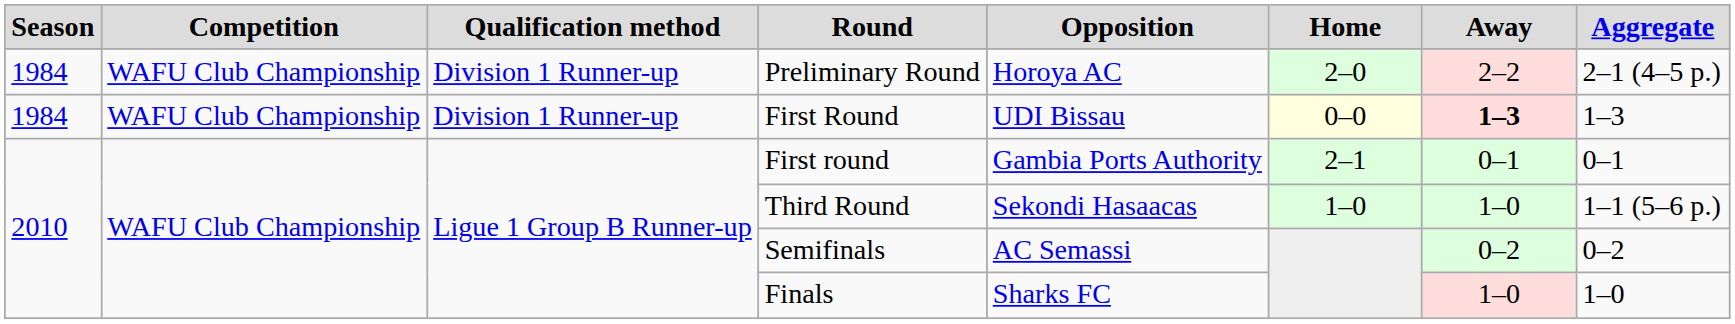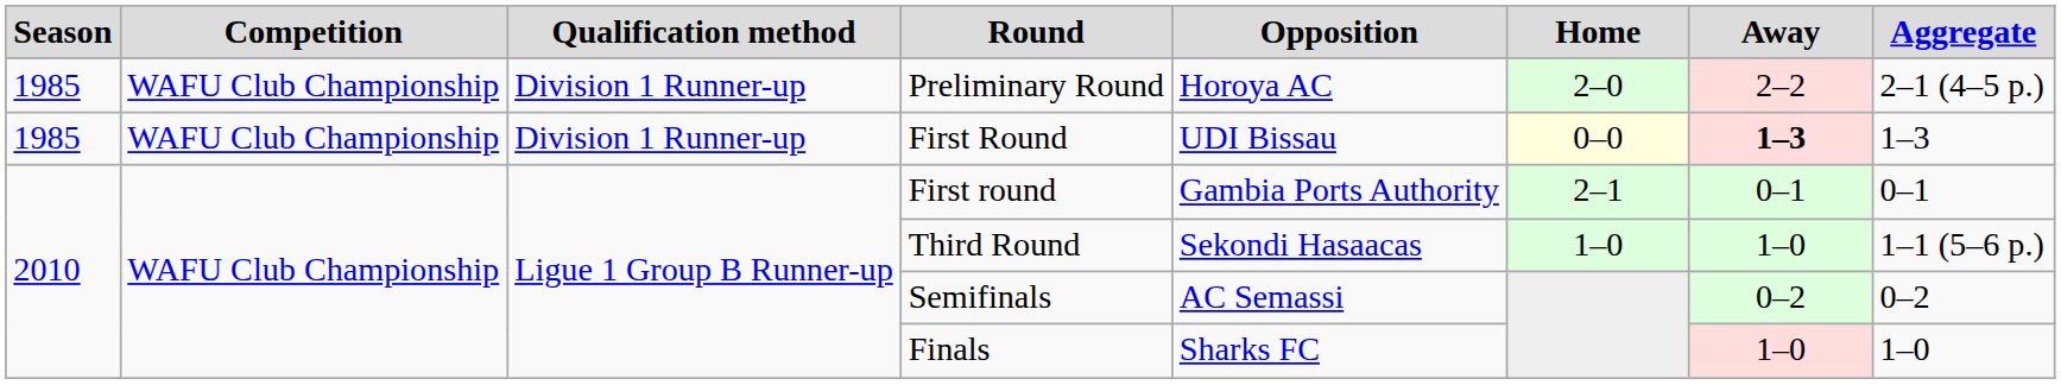 <table class="sortable plainrowheaders wikitable">
 <tr>
 <th style="background:#DCDCDC">Season</th>
 <th style="background:#DCDCDC">Competition</th>
 <th style="background:#DCDCDC">Qualification method</th>
 <th style="background:#DCDCDC">Round</th>
 <th style="background:#DCDCDC">Opposition</th>
 <th width="80" style="background:#DCDCDC">Home</th>
 <th width="80" style="background:#DCDCDC">Away</th>
 <th width="80" style="background:#DCDCDC"><a href='#'>Aggregate</a></th>
 </tr>
 <tr>
-<td><a href='#'>1984</a></td>
+<td><a href='#'>1985</a></td>
 <td><a href='#'>WAFU Club Championship</a></td>
 <td><a href='#'>Division 1 Runner-up</a></td>
 <td align=left>Preliminary Round</td>
 <td align=left> <a href='#'>Horoya AC</a></td>
 <td style="background:#dfd; text-align:center">2–0</td>
 <td style="background:#fdd; text-align:center">2–2</td>
 <td>2–1 (4–5 p.)</td>
 </tr>
 <tr>
-<td><a href='#'>1984</a></td>
+<td><a href='#'>1985</a></td>
 <td><a href='#'>WAFU Club Championship</a></td>
 <td><a href='#'>Division 1 Runner-up</a></td>
 <td align=left>First Round</td>
 <td align=left> <a href='#'>UDI Bissau</a></td>
 <td style="background:#ffd; text-align:center">0–0</td>
 <td style="background:#fdd; text-align:center"><strong>1–3</strong></td>
 <td>1–3</td>
 </tr>
 <tr>
 <td rowspan=4><a href='#'>2010</a></td>
 <td rowspan=4><a href='#'>WAFU Club Championship</a></td>
 <td rowspan=4><a href='#'>Ligue 1 Group B Runner-up</a></td>
 <td align=left>First round</td>
 <td align=left> <a href='#'>Gambia Ports Authority</a></td>
 <td style="background:#dfd; text-align:center">2–1</td>
 <td style="background:#dfd; text-align:center">0–1</td>
 <td>0–1</td>
 </tr>
 <tr>
 <td align=left>Third Round</td>
 <td align=left> <a href='#'>Sekondi Hasaacas</a></td>
 <td style="background:#dfd; text-align:center">1–0</td>
 <td style="background:#dfd; text-align:center">1–0</td>
 <td>1–1 (5–6 p.)</td>
 </tr>
 <tr>
 <td align=left>Semifinals</td>
 <td align=left> <a href='#'>AC Semassi</a></td>
 <td rowspan=2 style="background:#efefef; text-align:center"></td>
 <td style="background:#dfd; text-align:center">0–2</td>
 <td>0–2</td>
 </tr>
 <tr>
 <td>Finals</td>
 <td align=left> <a href='#'>Sharks FC</a></td>
 <td style="background:#fdd; text-align:center">1–0</td>
 <td>1–0</td>
 </tr>
 </table>
